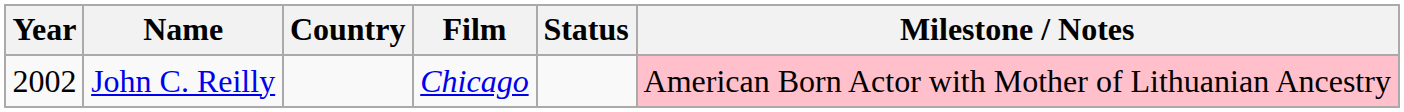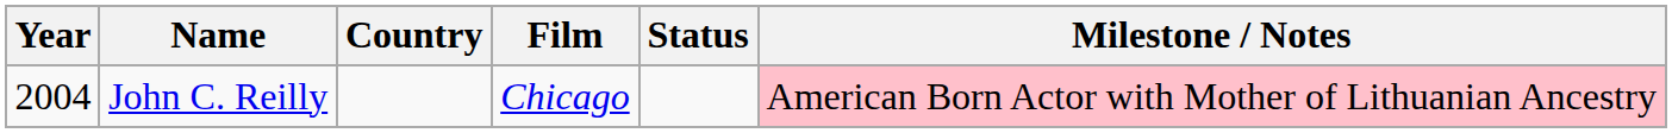 <table class="wikitable">
 <tr>
 <th scope=col>Year</th>
 <th scope=col>Name</th>
 <th scope=col>Country</th>
 <th scope=col>Film</th>
 <th scope=col>Status</th>
 <th scope=col>Milestone / Notes</th>
 </tr>
 <tr>
-<td>2002</td>
+<td>2004</td>
 <td><a href='#'>John C. Reilly</a></td>
 <td></td>
 <td><em><a href='#'>Chicago</a></em></td>
 <td></td>
 <td style="background: pink;">American Born Actor with Mother of Lithuanian Ancestry</td>
 </tr>
 </table>
